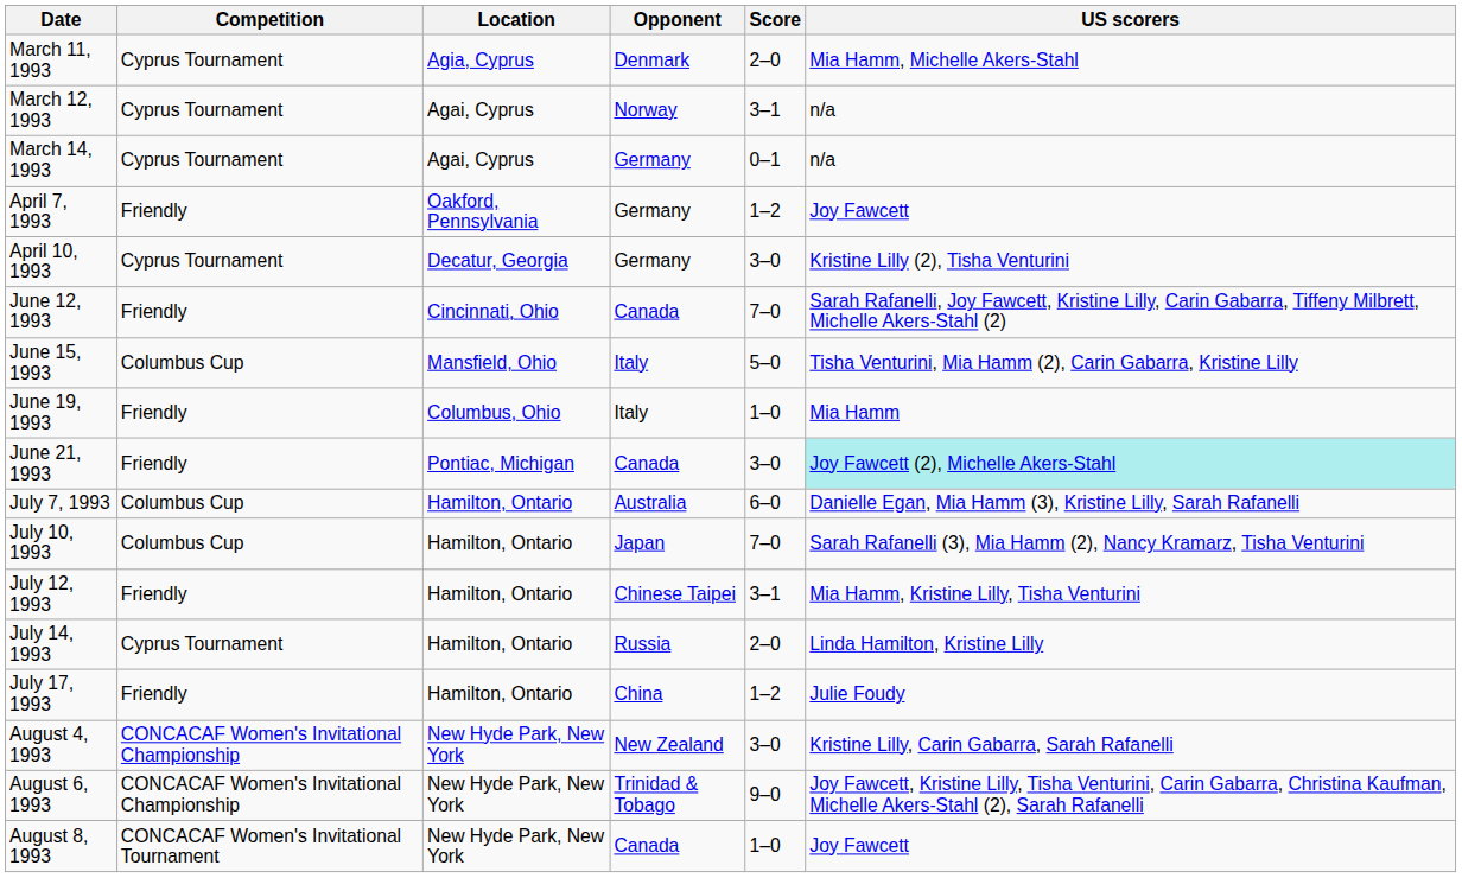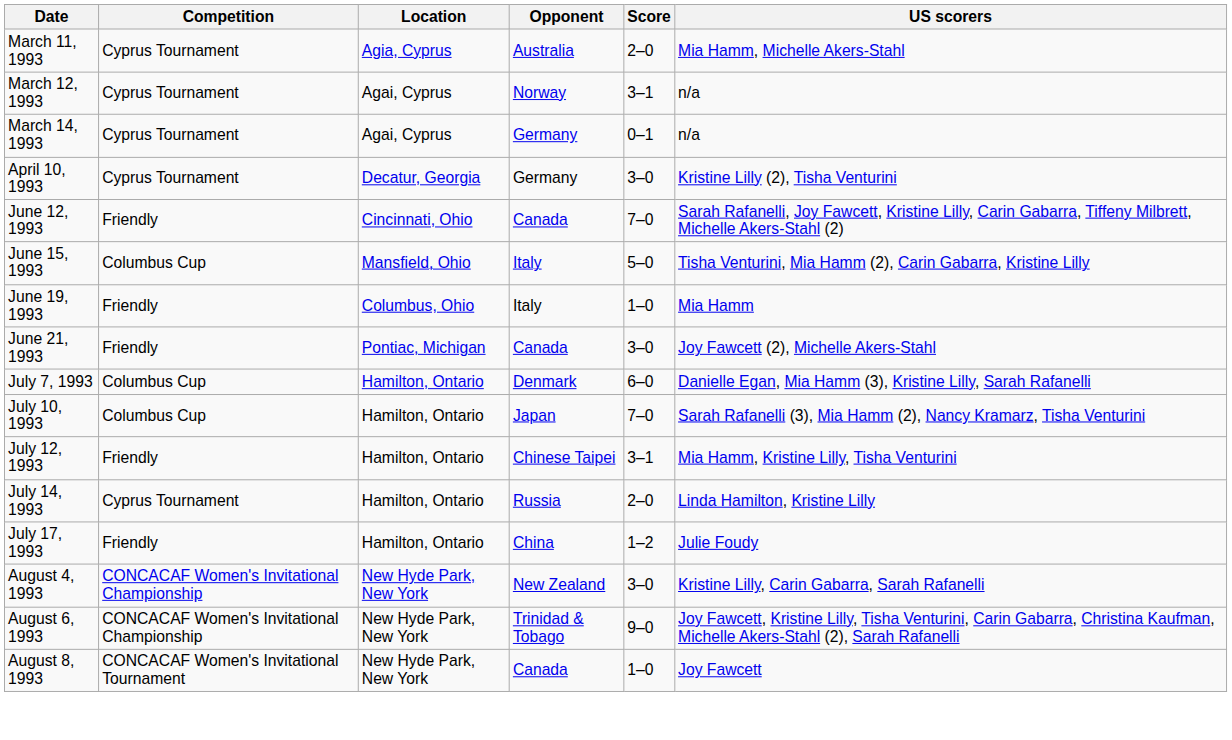 <table class="wikitable">
 <tr>
 <th>Date</th>
 <th>Competition</th>
 <th>Location</th>
 <th>Opponent</th>
 <th>Score</th>
 <th>US scorers</th>
 </tr>
 <tr>
 <td>March 11, 1993</td>
 <td>Cyprus Tournament</td>
 <td><a href='#'>Agia, Cyprus</a></td>
-<td><a href='#'>Denmark</a></td>
+<td><a href='#'>Australia</a></td>
 <td>2–0</td>
 <td><a href='#'>Mia Hamm</a>, <a href='#'>Michelle Akers-Stahl</a></td>
 </tr>
 <tr>
 <td>March 12, 1993</td>
 <td>Cyprus Tournament</td>
 <td>Agai, Cyprus</td>
 <td><a href='#'>Norway</a></td>
 <td>3–1</td>
 <td>n/a</td>
 </tr>
 <tr>
 <td>March 14, 1993</td>
 <td>Cyprus Tournament</td>
 <td>Agai, Cyprus</td>
 <td><a href='#'>Germany</a></td>
 <td>0–1</td>
 <td>n/a</td>
-</tr>
-<tr>
-<td>April 7, 1993</td>
-<td>Friendly</td>
-<td><a href='#'>Oakford, Pennsylvania</a></td>
-<td>Germany</td>
-<td>1–2</td>
-<td><a href='#'>Joy Fawcett</a></td>
 </tr>
 <tr>
 <td>April 10, 1993</td>
 <td>Cyprus Tournament</td>
 <td><a href='#'>Decatur, Georgia</a></td>
 <td>Germany</td>
 <td>3–0</td>
 <td><a href='#'>Kristine Lilly</a> (2), <a href='#'>Tisha Venturini</a></td>
 </tr>
 <tr>
 <td>June 12, 1993</td>
 <td>Friendly</td>
 <td><a href='#'>Cincinnati, Ohio</a></td>
 <td><a href='#'>Canada</a></td>
 <td>7–0</td>
 <td><a href='#'>Sarah Rafanelli</a>, <a href='#'>Joy Fawcett</a>, <a href='#'>Kristine Lilly</a>, <a href='#'>Carin Gabarra</a>, <a href='#'>Tiffeny Milbrett</a>, <a href='#'>Michelle Akers-Stahl</a> (2)</td>
 </tr>
 <tr>
 <td>June 15, 1993</td>
 <td>Columbus Cup</td>
 <td><a href='#'>Mansfield, Ohio</a></td>
 <td><a href='#'>Italy</a></td>
 <td>5–0</td>
 <td><a href='#'>Tisha Venturini</a>, <a href='#'>Mia Hamm</a> (2), <a href='#'>Carin Gabarra</a>, <a href='#'>Kristine Lilly</a></td>
 </tr>
 <tr>
 <td>June 19, 1993</td>
 <td>Friendly</td>
 <td><a href='#'>Columbus, Ohio</a></td>
 <td>Italy</td>
 <td>1–0</td>
 <td><a href='#'>Mia Hamm</a></td>
 </tr>
 <tr>
 <td>June 21, 1993</td>
 <td>Friendly</td>
 <td><a href='#'>Pontiac, Michigan</a></td>
 <td><a href='#'>Canada</a></td>
 <td>3–0</td>
-<td style="background: paleturquoise;"><a href='#'>Joy Fawcett</a> (2), <a href='#'>Michelle Akers-Stahl</a></td>
+<td><a href='#'>Joy Fawcett</a> (2), <a href='#'>Michelle Akers-Stahl</a></td>
 </tr>
 <tr>
 <td>July 7, 1993</td>
 <td>Columbus Cup</td>
 <td><a href='#'>Hamilton, Ontario</a></td>
-<td><a href='#'>Australia</a></td>
+<td><a href='#'>Denmark</a></td>
 <td>6–0</td>
 <td><a href='#'>Danielle Egan</a>, <a href='#'>Mia Hamm</a> (3), <a href='#'>Kristine Lilly</a>, <a href='#'>Sarah Rafanelli</a></td>
 </tr>
 <tr>
 <td>July 10, 1993</td>
 <td>Columbus Cup</td>
 <td>Hamilton, Ontario</td>
 <td><a href='#'>Japan</a></td>
 <td>7–0</td>
 <td><a href='#'>Sarah Rafanelli</a> (3), <a href='#'>Mia Hamm</a> (2), <a href='#'>Nancy Kramarz</a>, <a href='#'>Tisha Venturini</a></td>
 </tr>
 <tr>
 <td>July 12, 1993</td>
 <td>Friendly</td>
 <td>Hamilton, Ontario</td>
 <td><a href='#'>Chinese Taipei</a></td>
 <td>3–1</td>
 <td><a href='#'>Mia Hamm</a>, <a href='#'>Kristine Lilly</a>, <a href='#'>Tisha Venturini</a></td>
 </tr>
 <tr>
 <td>July 14, 1993</td>
 <td>Cyprus Tournament</td>
 <td>Hamilton, Ontario</td>
 <td><a href='#'>Russia</a></td>
 <td>2–0</td>
 <td><a href='#'>Linda Hamilton</a>, <a href='#'>Kristine Lilly</a></td>
 </tr>
 <tr>
 <td>July 17, 1993</td>
 <td>Friendly</td>
 <td>Hamilton, Ontario</td>
 <td><a href='#'>China</a></td>
 <td>1–2</td>
 <td><a href='#'>Julie Foudy</a></td>
 </tr>
 <tr>
 <td>August 4, 1993</td>
 <td><a href='#'>CONCACAF Women's Invitational Championship</a></td>
 <td><a href='#'>New Hyde Park, New York</a></td>
 <td><a href='#'>New Zealand</a></td>
 <td>3–0</td>
 <td><a href='#'>Kristine Lilly</a>, <a href='#'>Carin Gabarra</a>, <a href='#'>Sarah Rafanelli</a></td>
 </tr>
 <tr>
 <td>August 6, 1993</td>
 <td>CONCACAF Women's Invitational Championship</td>
 <td>New Hyde Park, New York</td>
 <td><a href='#'>Trinidad & Tobago</a></td>
 <td>9–0</td>
 <td><a href='#'>Joy Fawcett</a>, <a href='#'>Kristine Lilly</a>, <a href='#'>Tisha Venturini</a>, <a href='#'>Carin Gabarra</a>, <a href='#'>Christina Kaufman</a>, <a href='#'>Michelle Akers-Stahl</a> (2), <a href='#'>Sarah Rafanelli</a></td>
 </tr>
 <tr>
 <td>August 8, 1993</td>
 <td>CONCACAF Women's Invitational Tournament</td>
 <td>New Hyde Park, New York</td>
 <td><a href='#'>Canada</a></td>
 <td>1–0</td>
 <td><a href='#'>Joy Fawcett</a></td>
 </tr>
 </table>
